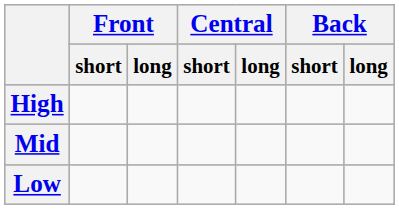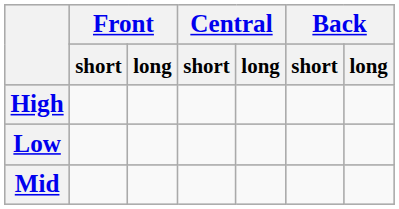 <table class="wikitable" style="text-align: center;">
 <tr>
 <th rowspan="2"></th>
 <th colspan="2"><a href='#'>Front</a></th>
 <th colspan="2"><a href='#'>Central</a></th>
 <th colspan="2"><a href='#'>Back</a></th>
 </tr>
 <tr>
 <th><small>short</small></th>
 <th><small>long</small></th>
 <th><small>short</small></th>
 <th><small>long</small></th>
 <th><small>short</small></th>
 <th><small>long</small></th>
 </tr>
 <tr>
 <th><a href='#'>High</a></th>
 <td></td>
 <td></td>
 <td></td>
 <td></td>
 <td></td>
 <td></td>
 </tr>
 <tr>
+<th><a href='#'>Low</a></th>
+<td></td>
+<td></td>
+<td></td>
+<td></td>
+<td></td>
+<td></td>
+</tr>
+<tr>
 <th><a href='#'>Mid</a></th>
 <td></td>
 <td></td>
 <td></td>
 <td></td>
 <td></td>
 <td></td>
 </tr>
-<tr>
-<th><a href='#'>Low</a></th>
-<td></td>
-<td></td>
-<td></td>
-<td></td>
-<td></td>
-<td></td>
-</tr>
 </table>
